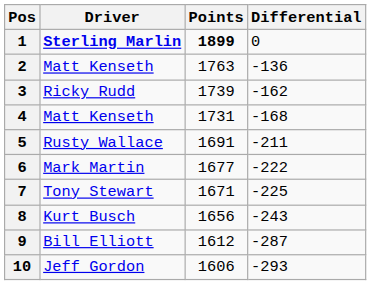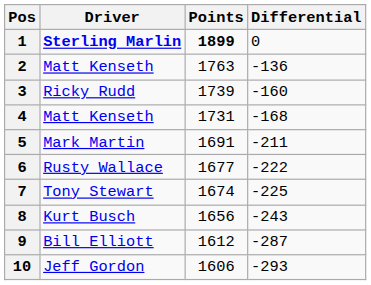 <table class="wikitable">
 <tr>
 <th>Pos</th>
 <th>Driver</th>
 <th>Points</th>
 <th>Differential</th>
 </tr>
 <tr>
 <th>1 </th>
 <td><strong><a href='#'>Sterling Marlin</a></strong></td>
 <td style="text-align:center;"><strong>1899</strong></td>
 <td>0</td>
 </tr>
 <tr>
 <th>2 </th>
 <td><a href='#'>Matt Kenseth</a></td>
 <td style="text-align:center;">1763</td>
 <td>-136</td>
 </tr>
 <tr>
 <th>3 </th>
 <td><a href='#'>Ricky Rudd</a></td>
 <td style="text-align:center;">1739</td>
-<td>-162</td>
+<td>-160</td>
 </tr>
 <tr>
 <th>4 </th>
 <td><a href='#'>Matt Kenseth</a></td>
 <td style="text-align:center;">1731</td>
 <td>-168</td>
 </tr>
 <tr>
 <th>5 </th>
-<td><a href='#'>Rusty Wallace</a></td>
+<td><a href='#'>Mark Martin</a></td>
 <td style="text-align:center;">1691</td>
 <td>-211</td>
 </tr>
 <tr>
 <th>6 </th>
-<td><a href='#'>Mark Martin</a></td>
+<td><a href='#'>Rusty Wallace</a></td>
 <td style="text-align:center;">1677</td>
 <td>-222</td>
 </tr>
 <tr>
 <th>7 </th>
 <td><a href='#'>Tony Stewart</a></td>
-<td style="text-align:center;">1671</td>
+<td style="text-align:center;">1674</td>
 <td>-225</td>
 </tr>
 <tr>
 <th>8 </th>
 <td><a href='#'>Kurt Busch</a></td>
 <td style="text-align:center;">1656</td>
 <td>-243</td>
 </tr>
 <tr>
 <th>9 </th>
 <td><a href='#'>Bill Elliott</a></td>
 <td style="text-align:center;">1612</td>
 <td>-287</td>
 </tr>
 <tr>
 <th>10 </th>
 <td><a href='#'>Jeff Gordon</a></td>
 <td style="text-align:center;">1606</td>
 <td>-293</td>
 </tr>
 </table>
